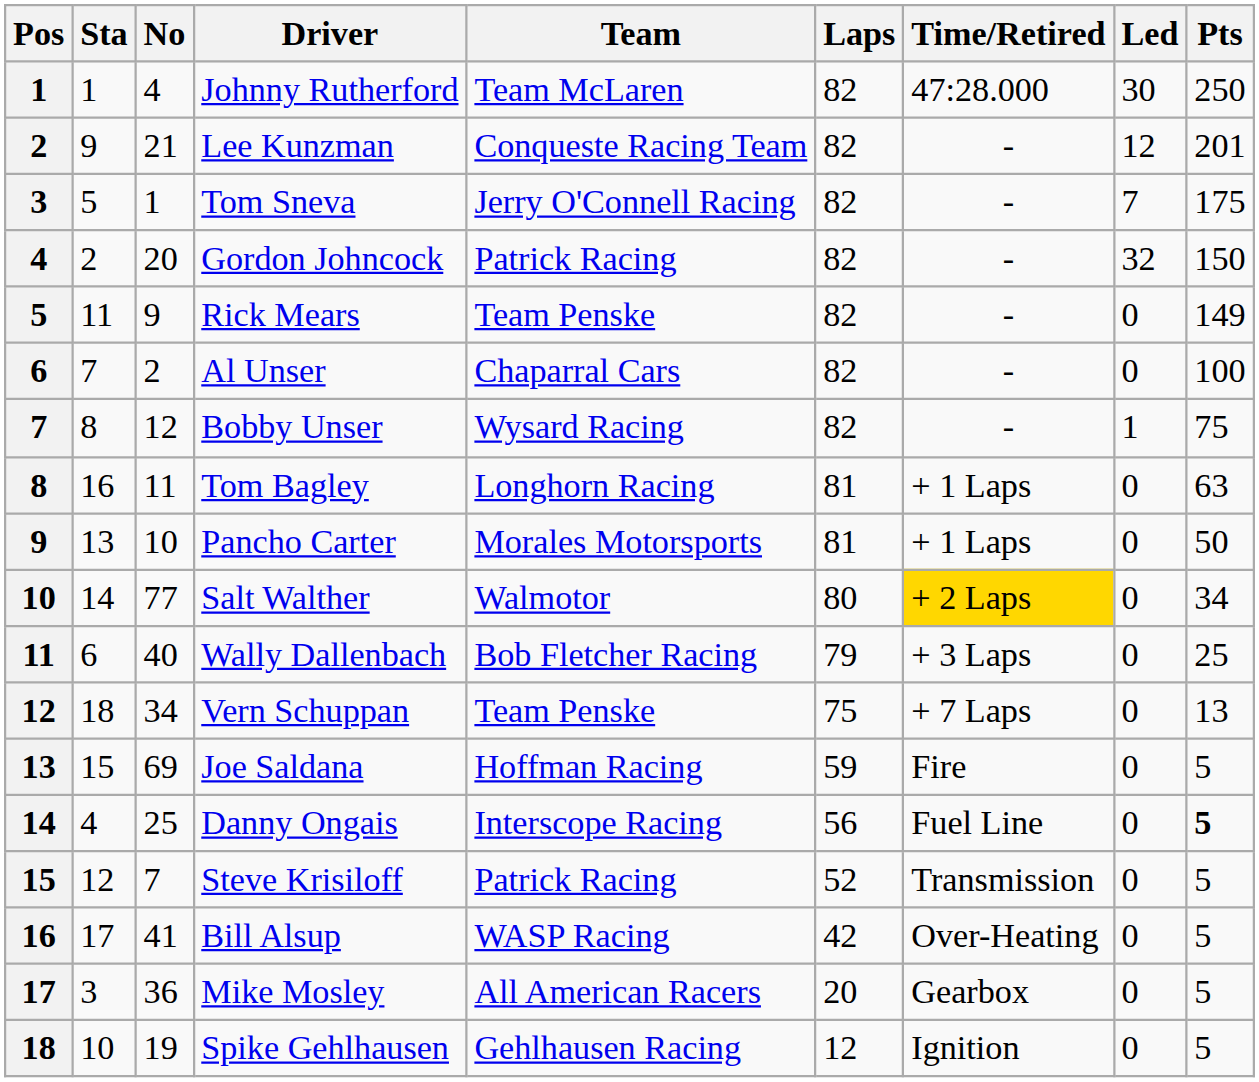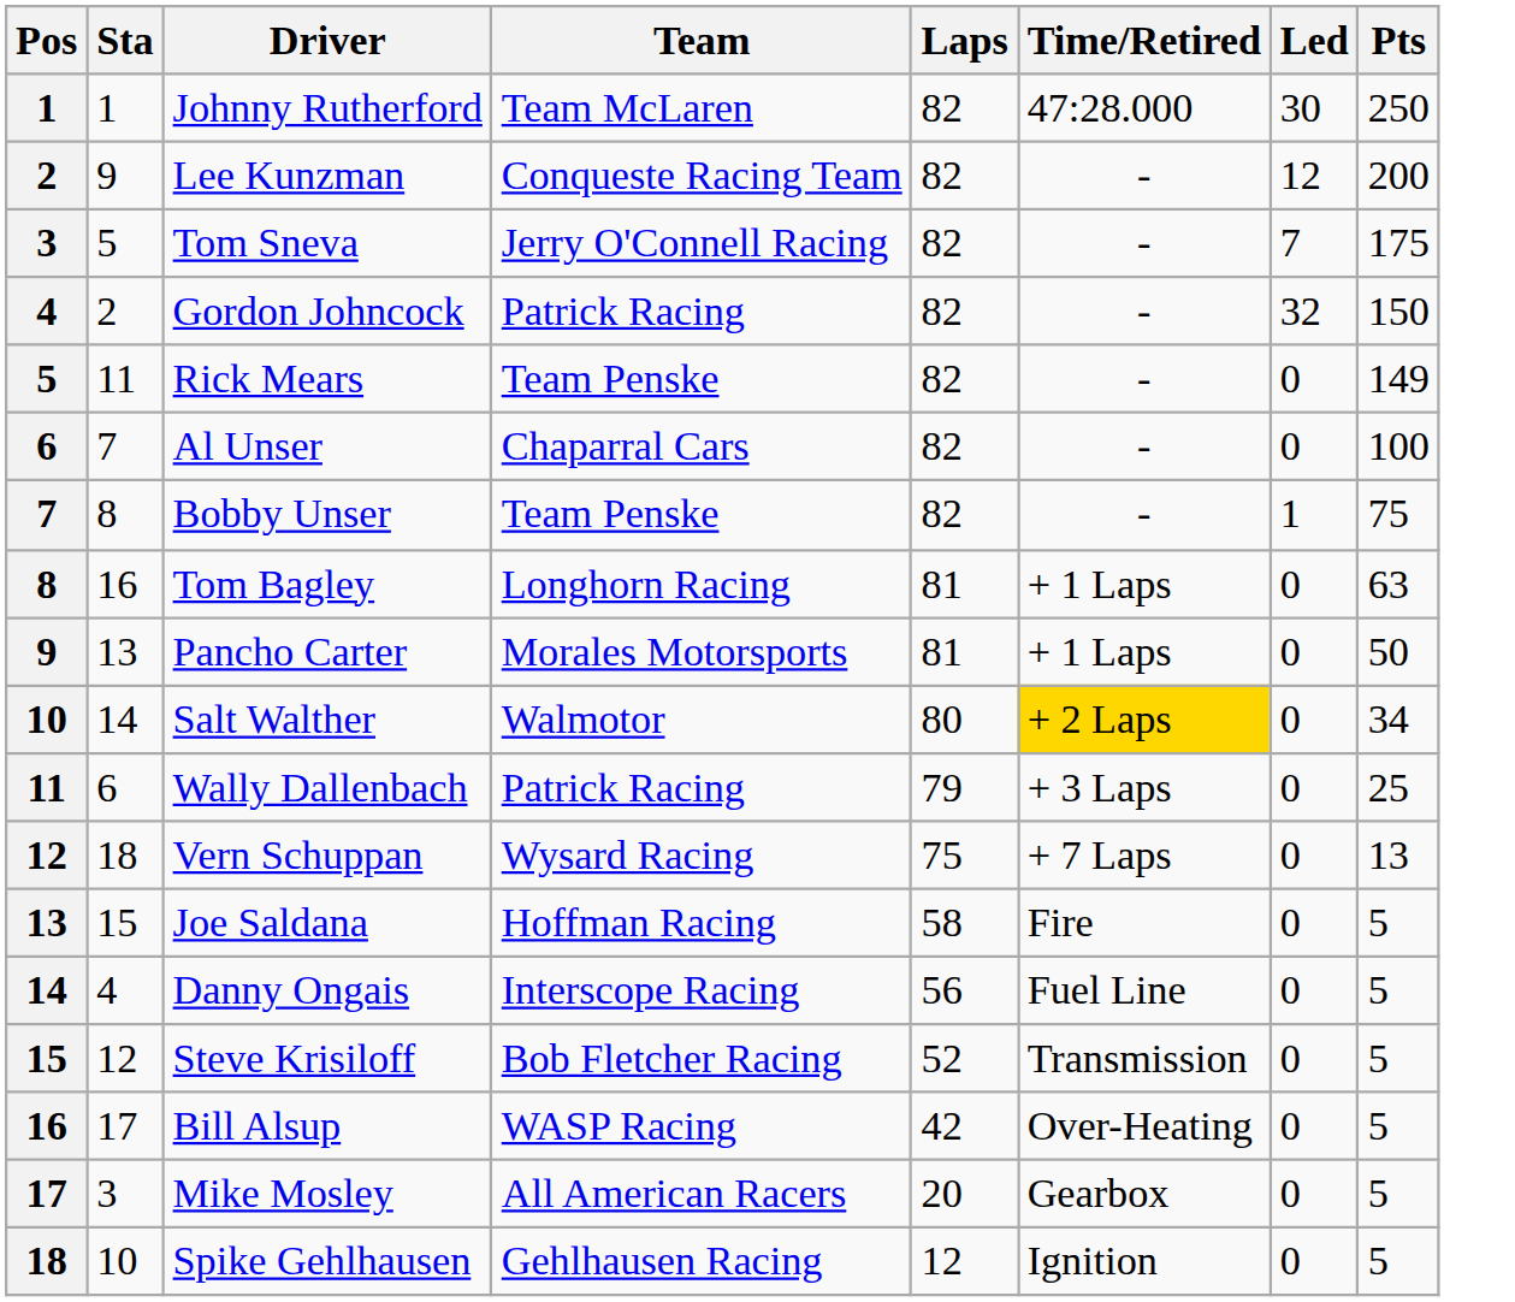 <table class="wikitable" style="font-size:95%;">
 <tr>
 <th>Pos</th>
 <th>Sta</th>
-<th>No</th>
 <th>Driver</th>
 <th>Team</th>
 <th>Laps</th>
 <th>Time/Retired</th>
 <th>Led</th>
 <th>Pts</th>
 </tr>
 <tr>
 <th>1</th>
 <td>1</td>
-<td>4</td>
 <td> <a href='#'>Johnny Rutherford</a></td>
 <td><a href='#'>Team McLaren</a></td>
 <td>82</td>
 <td>47:28.000</td>
 <td>30</td>
 <td>250</td>
 </tr>
 <tr>
 <th>2</th>
 <td>9</td>
-<td>21</td>
 <td> <a href='#'>Lee Kunzman</a></td>
 <td><a href='#'>Conqueste Racing Team</a></td>
 <td>82</td>
 <td align="center">-</td>
 <td>12</td>
-<td>201</td>
+<td>200</td>
 </tr>
 <tr>
 <th>3</th>
 <td>5</td>
-<td>1</td>
 <td> <a href='#'>Tom Sneva</a></td>
 <td><a href='#'>Jerry O'Connell Racing</a></td>
 <td>82</td>
 <td align="center">-</td>
 <td>7</td>
 <td>175</td>
 </tr>
 <tr>
 <th>4</th>
 <td>2</td>
-<td>20</td>
 <td> <a href='#'>Gordon Johncock</a></td>
 <td><a href='#'>Patrick Racing</a></td>
 <td>82</td>
 <td align="center">-</td>
 <td>32</td>
 <td>150</td>
 </tr>
 <tr>
 <th>5</th>
 <td>11</td>
-<td>9</td>
 <td> <a href='#'>Rick Mears</a></td>
 <td><a href='#'>Team Penske</a></td>
 <td>82</td>
 <td align="center">-</td>
 <td>0</td>
 <td>149</td>
 </tr>
 <tr>
 <th>6</th>
 <td>7</td>
-<td>2</td>
 <td> <a href='#'>Al Unser</a></td>
 <td><a href='#'>Chaparral Cars</a></td>
 <td>82</td>
 <td align="center">-</td>
 <td>0</td>
 <td>100</td>
 </tr>
 <tr>
 <th>7</th>
 <td>8</td>
-<td>12</td>
 <td> <a href='#'>Bobby Unser</a></td>
-<td><a href='#'>Wysard Racing</a></td>
+<td><a href='#'>Team Penske</a></td>
 <td>82</td>
 <td align="center">-</td>
 <td>1</td>
 <td>75</td>
 </tr>
 <tr>
 <th>8</th>
 <td>16</td>
-<td>11</td>
 <td> <a href='#'>Tom Bagley</a></td>
 <td><a href='#'>Longhorn Racing</a></td>
 <td>81</td>
 <td>+ 1 Laps</td>
 <td>0</td>
 <td>63</td>
 </tr>
 <tr>
 <th>9</th>
 <td>13</td>
-<td>10</td>
 <td> <a href='#'>Pancho Carter</a></td>
 <td><a href='#'>Morales Motorsports</a></td>
 <td>81</td>
 <td>+ 1 Laps</td>
 <td>0</td>
 <td>50</td>
 </tr>
 <tr>
 <th>10</th>
 <td>14</td>
-<td>77</td>
 <td> <a href='#'>Salt Walther</a></td>
 <td><a href='#'>Walmotor</a></td>
 <td>80</td>
 <td style="background: gold;">+ 2 Laps</td>
 <td>0</td>
 <td>34</td>
 </tr>
 <tr>
 <th>11</th>
 <td>6</td>
-<td>40</td>
 <td> <a href='#'>Wally Dallenbach</a></td>
-<td><a href='#'>Bob Fletcher Racing</a></td>
+<td><a href='#'>Patrick Racing</a></td>
 <td>79</td>
 <td>+ 3 Laps</td>
 <td>0</td>
 <td>25</td>
 </tr>
 <tr>
 <th>12</th>
 <td>18</td>
-<td>34</td>
 <td> <a href='#'>Vern Schuppan</a></td>
-<td><a href='#'>Team Penske</a></td>
+<td><a href='#'>Wysard Racing</a></td>
 <td>75</td>
 <td>+ 7 Laps</td>
 <td>0</td>
 <td>13</td>
 </tr>
 <tr>
 <th>13</th>
 <td>15</td>
-<td>69</td>
 <td> <a href='#'>Joe Saldana</a></td>
 <td><a href='#'>Hoffman Racing</a></td>
-<td>59</td>
+<td>58</td>
 <td>Fire</td>
 <td>0</td>
 <td>5</td>
 </tr>
 <tr>
 <th>14</th>
 <td>4</td>
-<td>25</td>
 <td> <a href='#'>Danny Ongais</a></td>
 <td><a href='#'>Interscope Racing</a></td>
 <td>56</td>
 <td>Fuel Line</td>
 <td>0</td>
-<td><strong>5</strong></td>
+<td>5</td>
 </tr>
 <tr>
 <th>15</th>
 <td>12</td>
-<td>7</td>
 <td> <a href='#'>Steve Krisiloff</a></td>
-<td><a href='#'>Patrick Racing</a></td>
+<td><a href='#'>Bob Fletcher Racing</a></td>
 <td>52</td>
 <td>Transmission</td>
 <td>0</td>
 <td>5</td>
 </tr>
 <tr>
 <th>16</th>
 <td>17</td>
-<td>41</td>
 <td> <a href='#'>Bill Alsup</a></td>
 <td><a href='#'>WASP Racing</a></td>
 <td>42</td>
 <td>Over-Heating</td>
 <td>0</td>
 <td>5</td>
 </tr>
 <tr>
 <th>17</th>
 <td>3</td>
-<td>36</td>
 <td> <a href='#'>Mike Mosley</a></td>
 <td><a href='#'>All American Racers</a></td>
 <td>20</td>
 <td>Gearbox</td>
 <td>0</td>
 <td>5</td>
 </tr>
 <tr>
 <th>18</th>
 <td>10</td>
-<td>19</td>
 <td> <a href='#'>Spike Gehlhausen</a></td>
 <td><a href='#'>Gehlhausen Racing</a></td>
 <td>12</td>
 <td>Ignition</td>
 <td>0</td>
 <td>5</td>
 </tr>
 </table>
